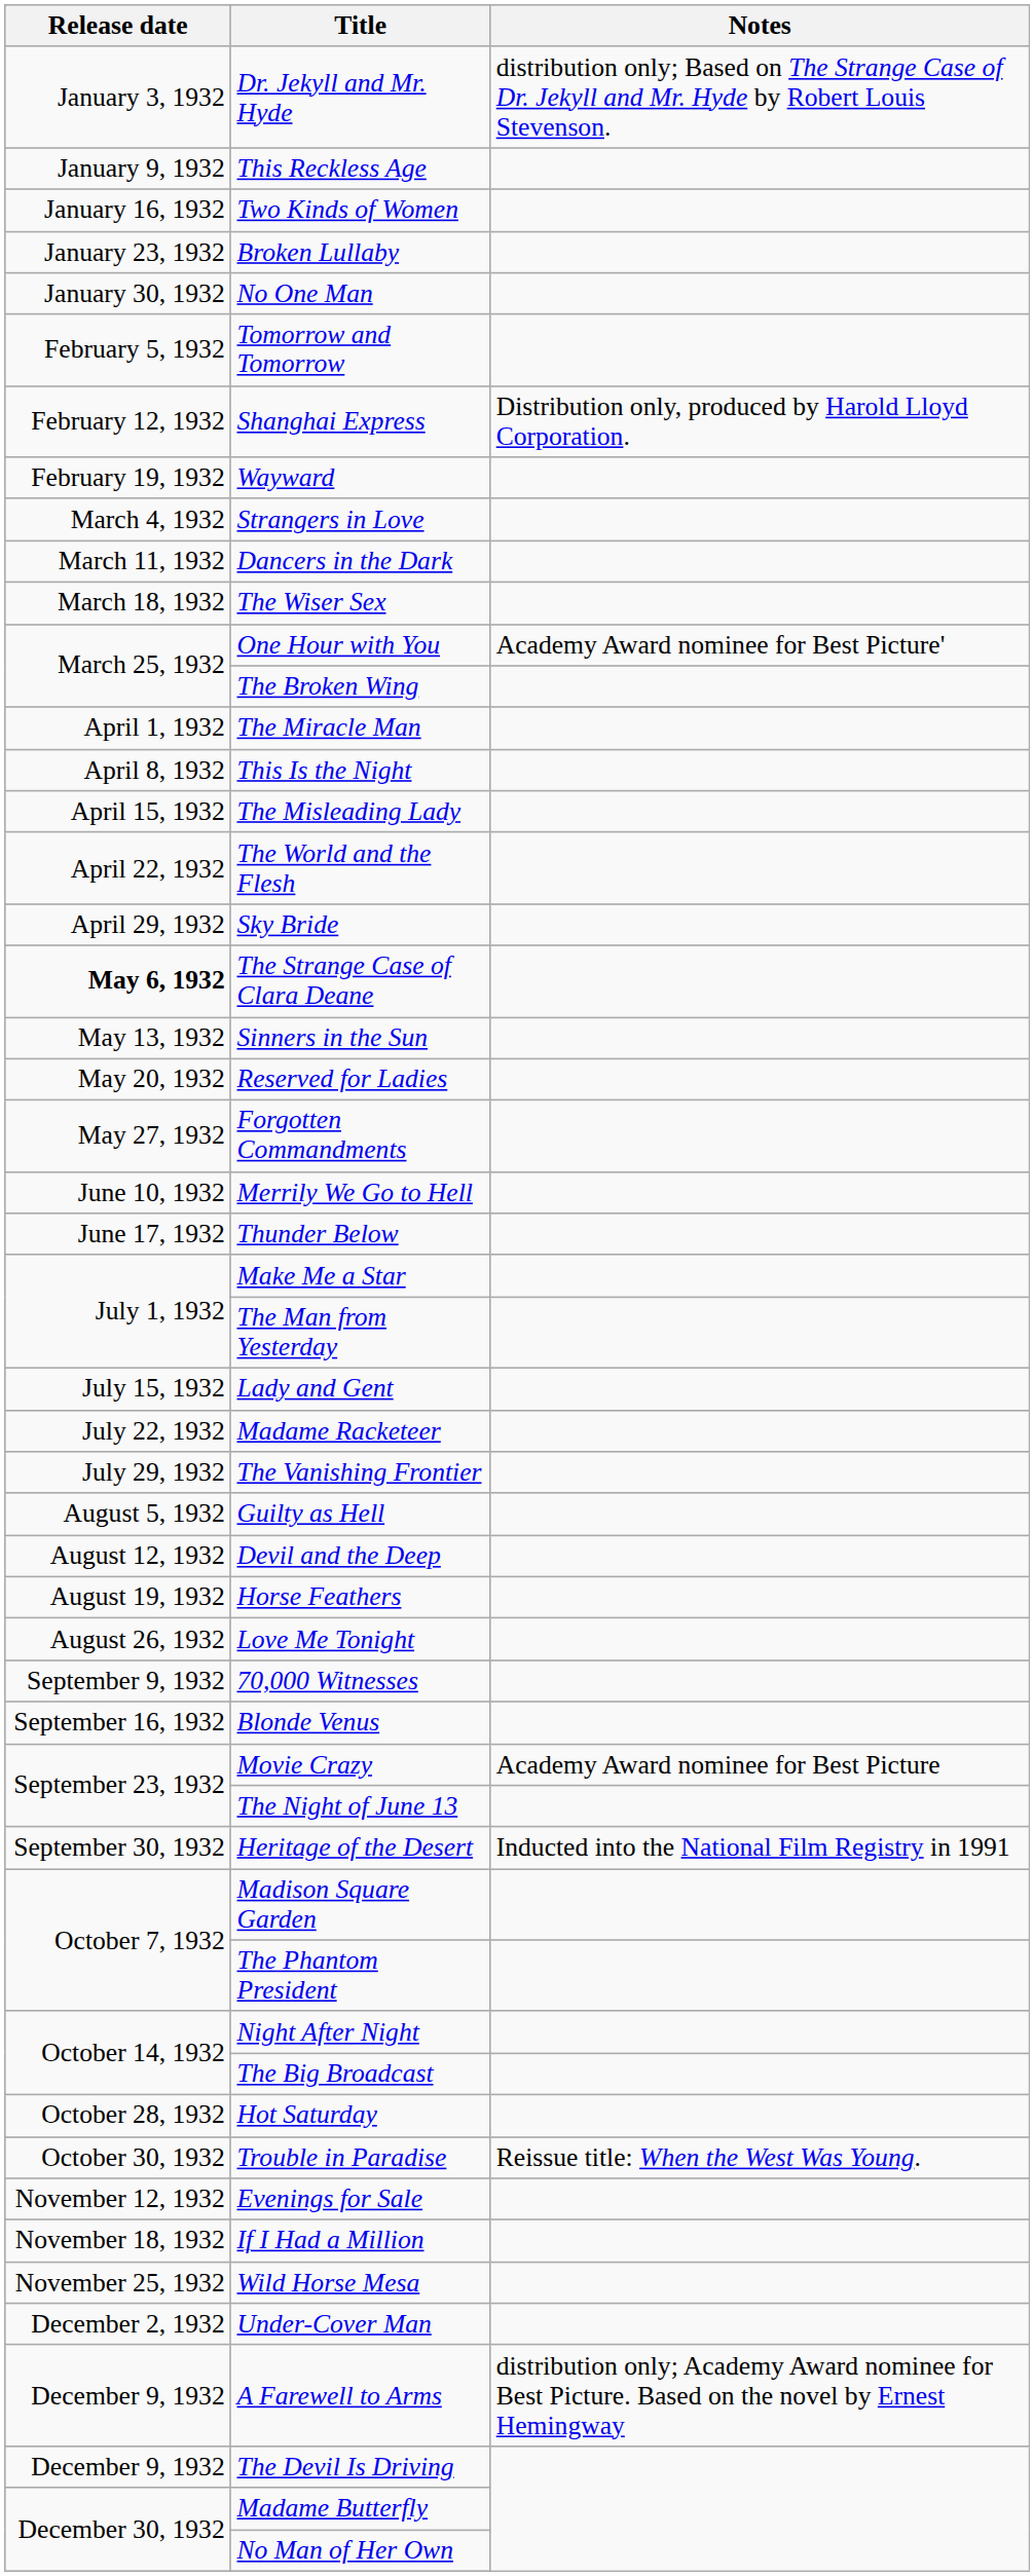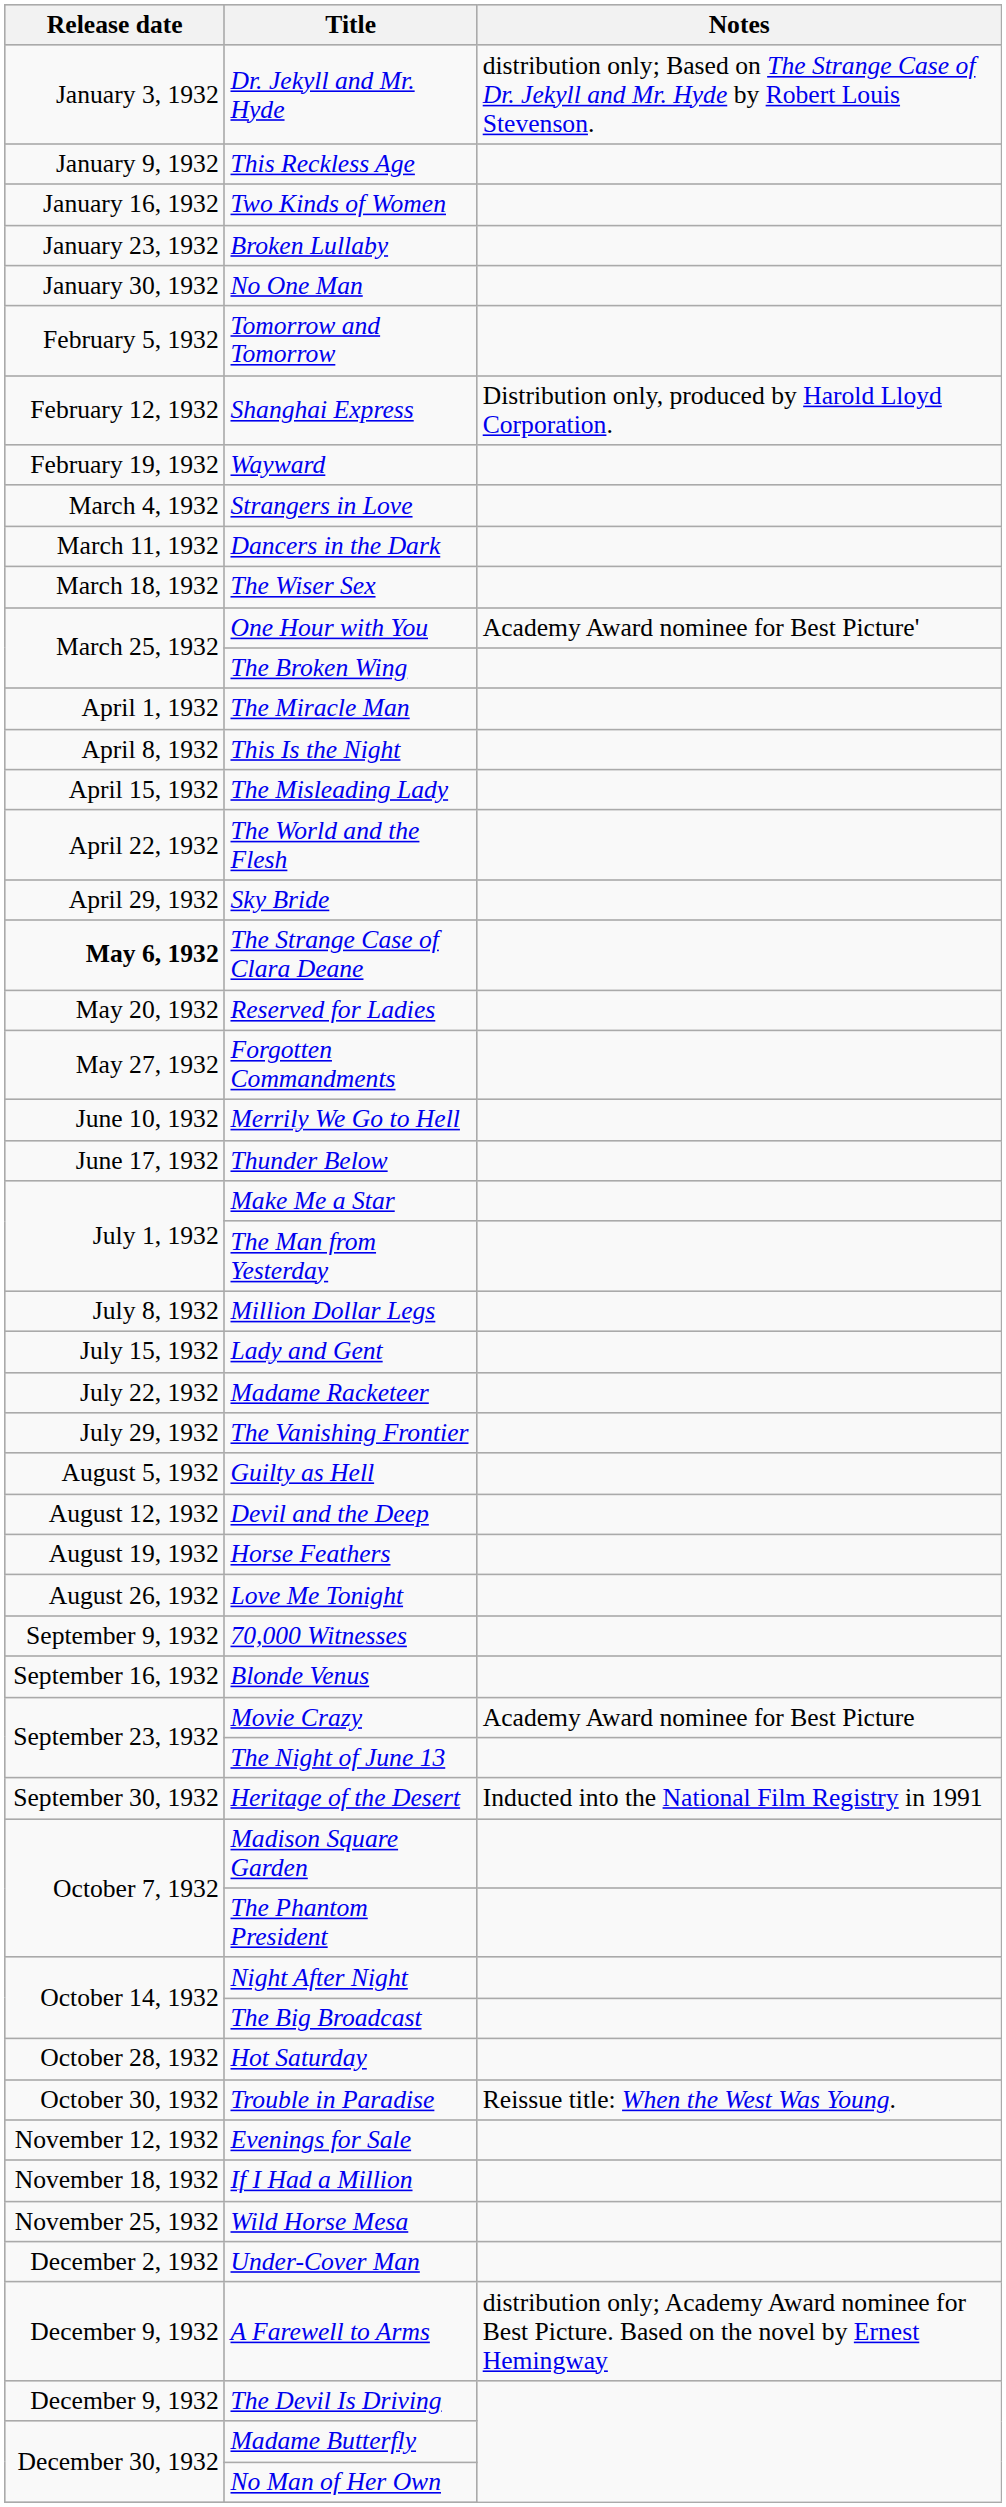 <table class="wikitable sortable" style="width:100%;">
 <tr>
 <th scope="col" style="width:130px;">Release date</th>
 <th>Title</th>
 <th>Notes</th>
 </tr>
 <tr>
 <td style="text-align:right;">January 3, 1932</td>
 <td><em><a href='#'>Dr. Jekyll and Mr. Hyde</a></em></td>
 <td>distribution only; Based on <em><a href='#'>The Strange Case of Dr. Jekyll and Mr. Hyde</a></em> by <a href='#'>Robert Louis Stevenson</a>.</td>
 </tr>
 <tr>
 <td style="text-align:right;">January 9, 1932</td>
 <td><em><a href='#'>This Reckless Age</a></em></td>
 <td></td>
 </tr>
 <tr>
 <td style="text-align:right;">January 16, 1932</td>
 <td><em><a href='#'>Two Kinds of Women</a></em></td>
 <td></td>
 </tr>
 <tr>
 <td style="text-align:right;">January 23, 1932</td>
 <td><em><a href='#'>Broken Lullaby</a></em></td>
 <td></td>
 </tr>
 <tr>
 <td style="text-align:right;">January 30, 1932</td>
 <td><em><a href='#'>No One Man</a></em></td>
 <td></td>
 </tr>
 <tr>
 <td style="text-align:right;">February 5, 1932</td>
 <td><em><a href='#'>Tomorrow and Tomorrow</a></em></td>
 <td></td>
 </tr>
 <tr>
 <td style="text-align:right;">February 12, 1932</td>
 <td><em><a href='#'>Shanghai Express</a></em></td>
 <td>Distribution only, produced by <a href='#'>Harold Lloyd Corporation</a>.</td>
 </tr>
 <tr>
 <td style="text-align:right;">February 19, 1932</td>
 <td><em><a href='#'>Wayward</a></em></td>
 <td></td>
 </tr>
 <tr>
 <td style="text-align:right;">March 4, 1932</td>
 <td><em><a href='#'>Strangers in Love</a></em></td>
 <td></td>
 </tr>
 <tr>
 <td style="text-align:right;">March 11, 1932</td>
 <td><em><a href='#'>Dancers in the Dark</a></em></td>
 <td></td>
 </tr>
 <tr>
 <td style="text-align:right;">March 18, 1932</td>
 <td><em><a href='#'>The Wiser Sex</a></em></td>
 <td></td>
 </tr>
 <tr>
 <td style="text-align:right;" rowspan="2">March 25, 1932</td>
 <td><em><a href='#'>One Hour with You</a></em></td>
 <td>Academy Award nominee for Best Picture'</td>
 </tr>
 <tr>
 <td><em><a href='#'>The Broken Wing</a></em></td>
 <td></td>
 </tr>
 <tr>
 <td style="text-align:right;">April 1, 1932</td>
 <td><em><a href='#'>The Miracle Man</a></em></td>
 <td></td>
 </tr>
 <tr>
 <td style="text-align:right;">April 8, 1932</td>
 <td><em><a href='#'>This Is the Night</a></em></td>
 <td></td>
 </tr>
 <tr>
 <td style="text-align:right;">April 15, 1932</td>
 <td><em><a href='#'>The Misleading Lady</a></em></td>
 <td></td>
 </tr>
 <tr>
 <td style="text-align:right;">April 22, 1932</td>
 <td><em><a href='#'>The World and the Flesh</a></em></td>
 <td></td>
 </tr>
 <tr>
 <td style="text-align:right;">April 29, 1932</td>
 <td><em><a href='#'>Sky Bride</a></em></td>
 <td></td>
 </tr>
 <tr>
 <td style="text-align:right;"><strong>May 6, 1932</strong></td>
 <td><em><a href='#'>The Strange Case of Clara Deane</a></em></td>
 <td></td>
 </tr>
 <tr>
-<td style="text-align:right;">May 13, 1932</td>
-<td><em><a href='#'>Sinners in the Sun</a></em></td>
-<td></td>
-</tr>
-<tr>
 <td style="text-align:right;">May 20, 1932</td>
 <td><em><a href='#'>Reserved for Ladies</a></em></td>
 <td></td>
 </tr>
 <tr>
 <td style="text-align:right;">May 27, 1932</td>
 <td><em><a href='#'>Forgotten Commandments</a></em></td>
 <td></td>
 </tr>
 <tr>
 <td style="text-align:right;">June 10, 1932</td>
 <td><em><a href='#'>Merrily We Go to Hell</a></em></td>
 <td></td>
 </tr>
 <tr>
 <td style="text-align:right;">June 17, 1932</td>
 <td><em><a href='#'>Thunder Below</a></em></td>
 <td></td>
 </tr>
 <tr>
 <td style="text-align:right;" rowspan="2">July 1, 1932</td>
 <td><em><a href='#'>Make Me a Star</a></em></td>
 <td></td>
 </tr>
 <tr>
 <td><em><a href='#'>The Man from Yesterday</a></em></td>
+<td></td>
+</tr>
+<tr>
+<td style="text-align:right;">July 8, 1932</td>
+<td><em><a href='#'>Million Dollar Legs</a></em></td>
 <td></td>
 </tr>
 <tr>
 <td style="text-align:right;">July 15, 1932</td>
 <td><em><a href='#'>Lady and Gent</a></em></td>
 <td></td>
 </tr>
 <tr>
 <td style="text-align:right;">July 22, 1932</td>
 <td><em><a href='#'>Madame Racketeer</a></em></td>
 <td></td>
 </tr>
 <tr>
 <td style="text-align:right;">July 29, 1932</td>
 <td><em><a href='#'>The Vanishing Frontier</a></em></td>
 <td></td>
 </tr>
 <tr>
 <td style="text-align:right;">August 5, 1932</td>
 <td><em><a href='#'>Guilty as Hell</a></em></td>
 <td></td>
 </tr>
 <tr>
 <td style="text-align:right;">August 12, 1932</td>
 <td><em><a href='#'>Devil and the Deep</a></em></td>
 <td></td>
 </tr>
 <tr>
 <td style="text-align:right;">August 19, 1932</td>
 <td><em><a href='#'>Horse Feathers</a></em></td>
 <td></td>
 </tr>
 <tr>
 <td style="text-align:right;">August 26, 1932</td>
 <td><em><a href='#'>Love Me Tonight</a></em></td>
 <td></td>
 </tr>
 <tr>
 <td style="text-align:right;">September 9, 1932</td>
 <td><em><a href='#'>70,000 Witnesses</a></em></td>
 <td></td>
 </tr>
 <tr>
 <td style="text-align:right;">September 16, 1932</td>
 <td><em><a href='#'>Blonde Venus</a></em></td>
 <td></td>
 </tr>
 <tr>
 <td style="text-align:right;" rowspan="2">September 23, 1932</td>
 <td><em><a href='#'>Movie Crazy</a></em></td>
 <td>Academy Award nominee for Best Picture</td>
 </tr>
 <tr>
 <td><em><a href='#'>The Night of June 13</a></em></td>
 <td></td>
 </tr>
 <tr>
 <td style="text-align:right;">September 30, 1932</td>
 <td><em><a href='#'>Heritage of the Desert</a></em></td>
 <td>Inducted into the <a href='#'>National Film Registry</a> in 1991</td>
 </tr>
 <tr>
 <td style="text-align:right;" rowspan="2">October 7, 1932</td>
 <td><em><a href='#'>Madison Square Garden</a></em></td>
 <td></td>
 </tr>
 <tr>
 <td><em><a href='#'>The Phantom President</a></em></td>
 <td></td>
 </tr>
 <tr>
 <td style="text-align:right;" rowspan="2">October 14, 1932</td>
 <td><em><a href='#'>Night After Night</a></em></td>
 <td></td>
 </tr>
 <tr>
 <td><em><a href='#'>The Big Broadcast</a></em></td>
 <td></td>
 </tr>
 <tr>
 <td style="text-align:right;">October 28, 1932</td>
 <td><em><a href='#'>Hot Saturday</a></em></td>
 <td></td>
 </tr>
 <tr>
 <td style="text-align:right;">October 30, 1932</td>
 <td><em><a href='#'>Trouble in Paradise</a></em></td>
 <td>Reissue title: <em><a href='#'>When the West Was Young</a></em>.</td>
 </tr>
 <tr>
 <td style="text-align:right;">November 12, 1932</td>
 <td><em><a href='#'>Evenings for Sale</a></em></td>
 <td></td>
 </tr>
 <tr>
 <td style="text-align:right;">November 18, 1932</td>
 <td><em><a href='#'>If I Had a Million</a></em></td>
 <td></td>
 </tr>
 <tr>
 <td style="text-align:right;">November 25, 1932</td>
 <td><em><a href='#'>Wild Horse Mesa</a></em></td>
 <td></td>
 </tr>
 <tr>
 <td style="text-align:right;">December 2, 1932</td>
 <td><em><a href='#'>Under-Cover Man</a></em></td>
 <td></td>
 </tr>
 <tr>
 <td style="text-align:right;">December 9, 1932</td>
 <td><em><a href='#'>A Farewell to Arms</a></em></td>
 <td>distribution only; Academy Award nominee for Best Picture. Based on the novel by <a href='#'>Ernest Hemingway</a></td>
 </tr>
 <tr>
 <td style="text-align:right;">December 9, 1932</td>
 <td><em><a href='#'>The Devil Is Driving</a></em></td>
 <td rowspan="6"></td>
 </tr>
 <tr>
 <td style="text-align:right;" rowspan="2">December 30, 1932</td>
 <td><em><a href='#'>Madame Butterfly</a></em></td>
 </tr>
 <tr>
 <td><em><a href='#'>No Man of Her Own</a></em></td>
 </tr>
 <tr>
 </tr>
 </table>
